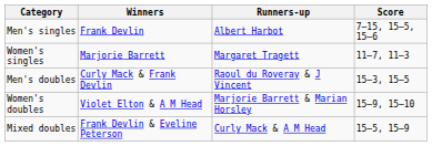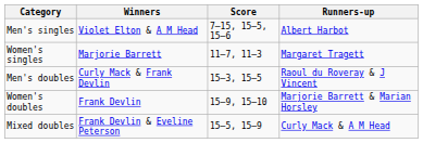 <table class=wikitable style="margin:auto;">
 <tr>
 <th>Category</th>
 <th>Winners</th>
+<th>Score</th>
 <th>Runners-up</th>
-<th>Score</th>
 </tr>
 <tr>
 <td>Men's singles</td>
-<td> <a href='#'>Frank Devlin</a></td>
+<td> <a href='#'>Violet Elton</a> &  <a href='#'>A M Head</a></td>
+<td>7–15, 15–5, 15–6</td>
 <td> <a href='#'>Albert Harbot</a></td>
-<td>7–15, 15–5, 15–6</td>
 </tr>
 <tr>
 <td>Women's singles</td>
 <td> <a href='#'>Marjorie Barrett</a></td>
+<td>11–7, 11–3</td>
 <td> <a href='#'>Margaret Tragett</a></td>
-<td>11–7, 11–3</td>
 </tr>
 <tr>
 <td>Men's doubles</td>
 <td> <a href='#'>Curly Mack</a> & <a href='#'>Frank Devlin</a></td>
+<td>15–3, 15–5</td>
 <td> <a href='#'>Raoul du Roveray</a> & <a href='#'>J Vincent</a></td>
-<td>15–3, 15–5</td>
 </tr>
 <tr>
 <td>Women's doubles</td>
-<td> <a href='#'>Violet Elton</a> &  <a href='#'>A M Head</a></td>
+<td> <a href='#'>Frank Devlin</a></td>
+<td>15–9, 15–10</td>
 <td> <a href='#'>Marjorie Barrett</a> & <a href='#'>Marian Horsley</a></td>
-<td>15–9, 15–10</td>
 </tr>
 <tr>
 <td>Mixed doubles</td>
 <td> <a href='#'>Frank Devlin</a> &  <a href='#'>Eveline Peterson</a></td>
+<td>15–5, 15–9</td>
 <td> <a href='#'>Curly Mack</a> & <a href='#'>A M Head</a></td>
-<td>15–5, 15–9</td>
 </tr>
 </table>
